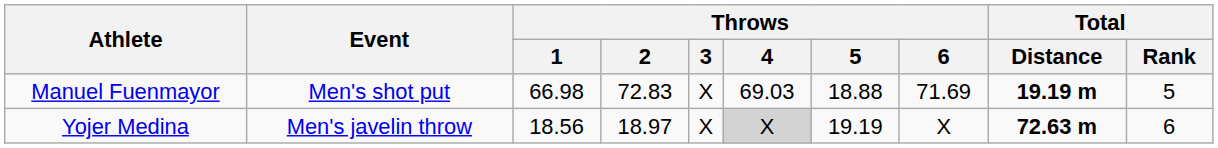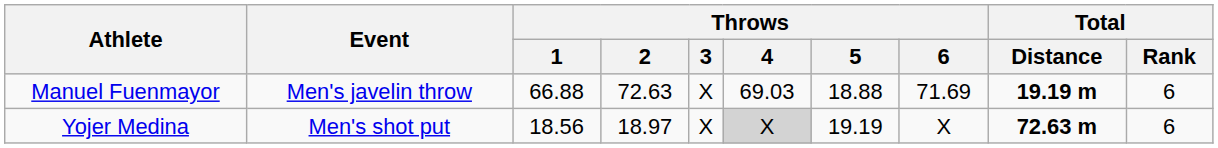 <table class="wikitable" style="font-size:95%; text-align:center;" width="95%">
 <tr>
 <th rowspan="2">Athlete</th>
 <th rowspan="2">Event</th>
 <th colspan="6">Throws</th>
 <th colspan="2">Total</th>
 </tr>
 <tr>
 <th>1</th>
 <th>2</th>
 <th>3</th>
 <th>4</th>
 <th>5</th>
 <th>6</th>
 <th>Distance</th>
 <th>Rank</th>
 </tr>
 <tr>
 <td width=20%><a href='#'>Manuel Fuenmayor</a></td>
-<td><a href='#'>Men's shot put</a></td>
-<td>66.98</td>
-<td>72.83</td>
+<td><a href='#'>Men's javelin throw</a></td>
+<td>66.88</td>
+<td>72.63</td>
 <td>X</td>
 <td>69.03</td>
 <td>18.88</td>
 <td>71.69</td>
 <td><strong>19.19 m </strong></td>
-<td>5</td>
+<td>6</td>
 </tr>
 <tr>
 <td width=20%><a href='#'>Yojer Medina</a></td>
-<td><a href='#'>Men's javelin throw</a></td>
+<td><a href='#'>Men's shot put</a></td>
 <td>18.56</td>
 <td>18.97</td>
 <td>X</td>
 <td style="background: lightgrey;">X</td>
 <td>19.19</td>
 <td>X</td>
 <td><strong>72.63 m </strong></td>
 <td>6</td>
 </tr>
 </table>
